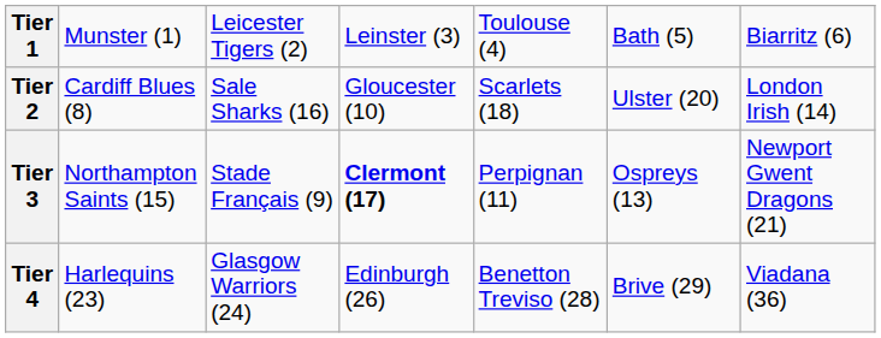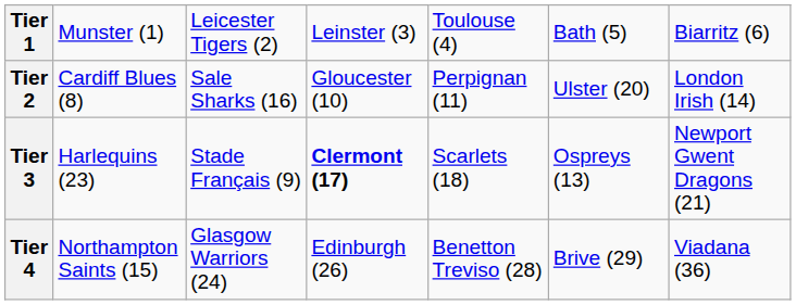 <table class="wikitable">
 <tr>
 <th width=6%>Tier 1</th>
 <td width=15%> <a href='#'>Munster</a>  (1)</td>
 <td width=15%> <a href='#'>Leicester Tigers</a> (2)</td>
 <td width=15%> <a href='#'>Leinster</a>  (3)</td>
 <td width=15%> <a href='#'>Toulouse</a> (4)</td>
 <td width=15%> <a href='#'>Bath</a> (5)</td>
 <td width=15%> <a href='#'>Biarritz</a> (6)</td>
 </tr>
 <tr>
 <th>Tier 2</th>
 <td> <a href='#'>Cardiff Blues</a> (8)</td>
 <td> <a href='#'>Sale Sharks</a> (16)</td>
 <td> <a href='#'>Gloucester</a> (10)</td>
-<td> <a href='#'>Scarlets</a> (18)</td>
+<td> <a href='#'>Perpignan</a> (11)</td>
 <td> <a href='#'>Ulster</a>  (20)</td>
 <td> <a href='#'>London Irish</a> (14)</td>
 </tr>
 <tr>
 <th>Tier 3</th>
-<td> <a href='#'>Northampton Saints</a> (15)</td>
+<td> <a href='#'>Harlequins</a> (23)</td>
 <td> <a href='#'>Stade Français</a> (9)</td>
 <td><strong> <a href='#'>Clermont</a> (17)</strong></td>
-<td> <a href='#'>Perpignan</a> (11)</td>
+<td> <a href='#'>Scarlets</a> (18)</td>
 <td> <a href='#'>Ospreys</a> (13)</td>
 <td> <a href='#'>Newport Gwent Dragons</a> (21)</td>
 </tr>
 <tr>
 <th>Tier 4</th>
-<td> <a href='#'>Harlequins</a> (23)</td>
+<td> <a href='#'>Northampton Saints</a> (15)</td>
 <td> <a href='#'>Glasgow Warriors</a> (24)</td>
 <td> <a href='#'>Edinburgh</a> (26)</td>
 <td> <a href='#'>Benetton Treviso</a> (28)</td>
 <td> <a href='#'>Brive</a> (29)</td>
 <td> <a href='#'>Viadana</a> (36)</td>
 </tr>
 </table>
